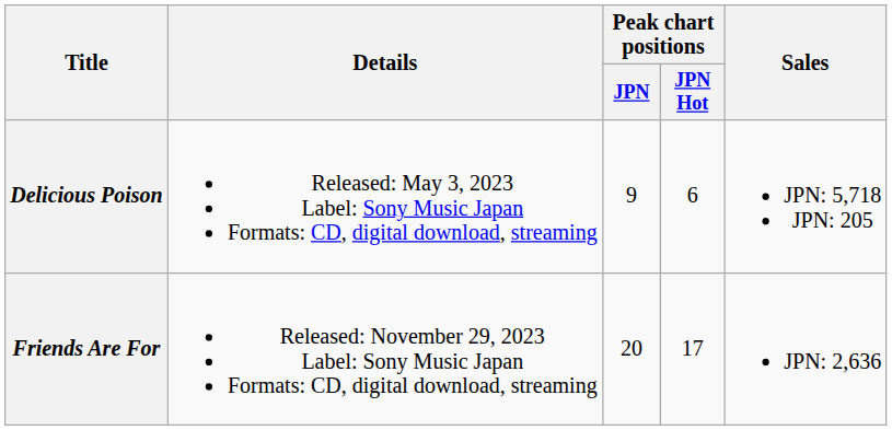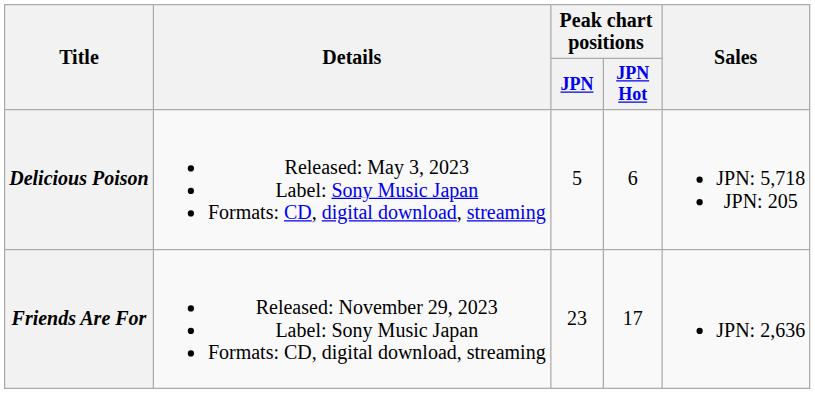 <table class="wikitable plainrowheaders" style="text-align:center">
 <tr>
 <th rowspan="2" scope="col">Title</th>
 <th rowspan="2" scope="col">Details</th>
 <th scope="col" colspan="2">Peak chart positions</th>
 <th rowspan="2" scope="col">Sales</th>
 </tr>
 <tr>
 <th scope="col" style="font-size:90%; width:2.5em"><a href='#'>JPN</a><br></th>
 <th scope="col" style="width:2.75em;font-size:90%;"><a href='#'>JPN<br>Hot</a><br></th>
 </tr>
 <tr>
 <th scope="row"><em>Delicious Poison</em></th>
 <td><br><ul><li>Released: May 3, 2023</li><li>Label: <a href='#'>Sony Music Japan</a></li><li>Formats: <a href='#'>CD</a>, <a href='#'>digital download</a>, <a href='#'>streaming</a></li></ul></td>
-<td>9</td>
+<td>5</td>
 <td>6</td>
 <td><br><ul><li>JPN: 5,718  </li><li>JPN: 205 </li></ul></td>
 </tr>
 <tr>
 <th scope="row"><em>Friends Are For</em></th>
 <td><br><ul><li>Released: November 29, 2023</li><li>Label: Sony Music Japan</li><li>Formats: CD, digital download, streaming</li></ul></td>
-<td>20</td>
+<td>23</td>
 <td>17</td>
 <td><br><ul><li>JPN: 2,636</li></ul></td>
 </tr>
 </table>
